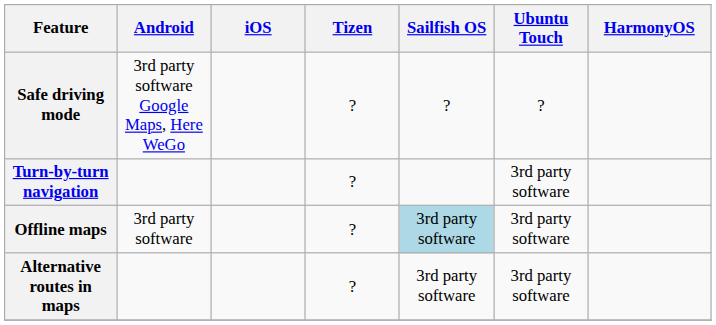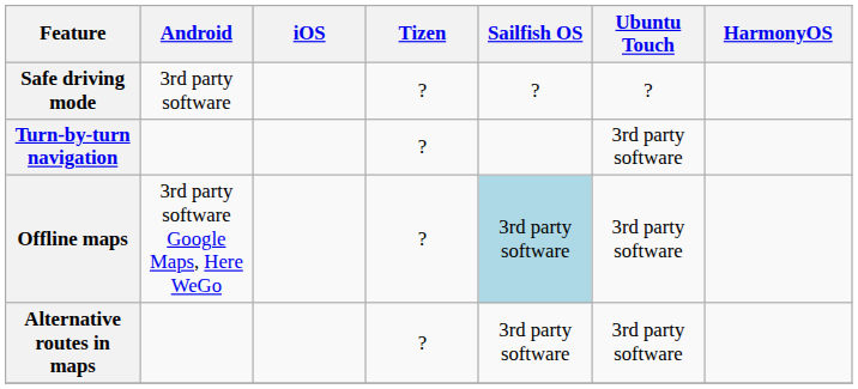 <table class="wikitable" style="font-size:90%; text-align: center; width: auto">
 <tr>
 <th width="10%">Feature</th>
 <th width="10%"><a href='#'>Android</a></th>
 <th width="10%"><a href='#'>iOS</a></th>
 <th width="10%"><a href='#'>Tizen</a></th>
 <th width="10%"><a href='#'>Sailfish OS</a></th>
 <th width="10%"><a href='#'>Ubuntu Touch</a></th>
 <th width="10%"><a href='#'>HarmonyOS</a></th>
 </tr>
 <tr>
 <th>Safe driving mode</th>
-<td> 3rd party software <a href='#'>Google Maps</a>, <a href='#'>Here WeGo</a></td>
+<td> 3rd party software</td>
 <td></td>
 <td>?</td>
 <td>?</td>
 <td>?</td>
 <td></td>
 </tr>
 <tr>
 <th><a href='#'>Turn-by-turn navigation</a></th>
 <td></td>
 <td></td>
 <td>?</td>
 <td></td>
 <td> 3rd party software</td>
 <td></td>
 </tr>
 <tr>
 <th>Offline maps</th>
-<td> 3rd party software</td>
+<td> 3rd party software <a href='#'>Google Maps</a>, <a href='#'>Here WeGo</a></td>
 <td></td>
 <td>?</td>
 <td style="background: lightblue;"> 3rd party software</td>
 <td> 3rd party software</td>
 <td></td>
 </tr>
 <tr>
 <th>Alternative routes in maps</th>
 <td></td>
 <td></td>
 <td>?</td>
 <td> 3rd party software</td>
 <td> 3rd party software</td>
 <td></td>
 </tr>
 <tr>
 </tr>
 </table>
